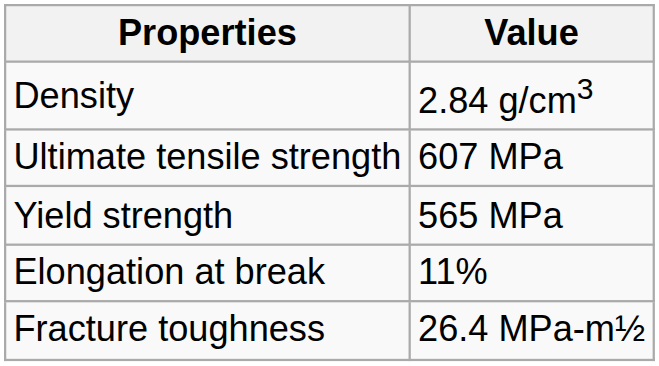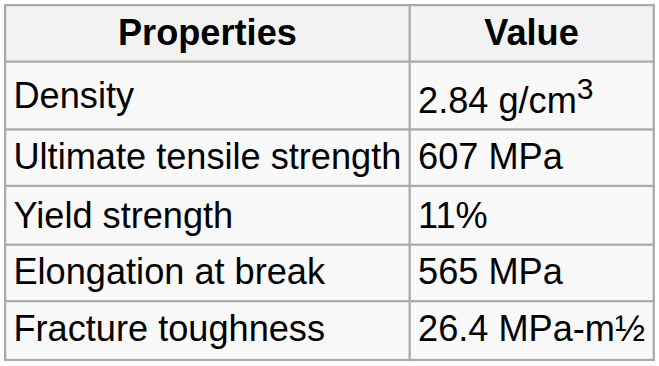 <table class="wikitable">
 <tr>
 <th>Properties</th>
 <th>Value</th>
 </tr>
 <tr>
 <td>Density</td>
 <td>2.84 g/cm<sup>3</sup></td>
 </tr>
 <tr>
 <td>Ultimate tensile strength</td>
 <td>607 MPa</td>
 </tr>
 <tr>
 <td>Yield strength</td>
-<td>565 MPa</td>
+<td>11%</td>
 </tr>
 <tr>
 <td>Elongation at break</td>
-<td>11%</td>
+<td>565 MPa</td>
 </tr>
 <tr>
 <td>Fracture toughness</td>
 <td>26.4 MPa-m½</td>
 </tr>
 </table>
